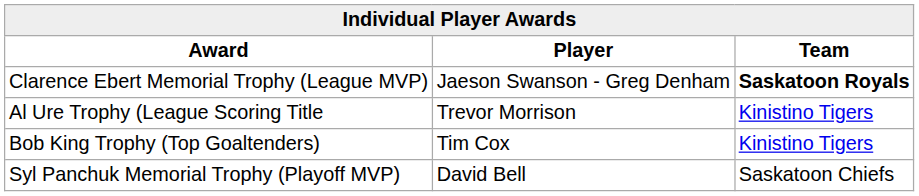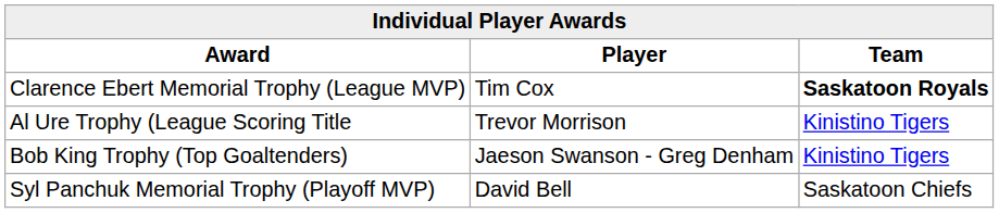 <table align=left border="1" cellpadding="3" cellspacing="1" bgcolor="#ffffff" style="border: 1px #aaaaaa solid; border-collapse: collapse;">
 <tr>
 <td align="center" bgcolor="#eeeeee" colspan=4 style="border-bottom:1px #aaaaaa solid;"><strong>Individual Player Awards</strong></td>
 </tr>
 <tr>
 <th>Award</th>
 <th>Player</th>
 <th>Team</th>
 </tr>
 <tr align="left">
 <td>Clarence Ebert Memorial Trophy (League MVP)</td>
-<td>Jaeson Swanson - Greg Denham</td>
+<td>Tim Cox</td>
 <td><strong>Saskatoon Royals</strong></td>
 </tr>
 <tr align="left">
 <td>Al Ure Trophy (League Scoring Title</td>
 <td>Trevor Morrison</td>
 <td><a href='#'>Kinistino Tigers</a></td>
 </tr>
 <tr align="left">
 <td>Bob King Trophy (Top Goaltenders)</td>
-<td>Tim Cox</td>
+<td>Jaeson Swanson - Greg Denham</td>
 <td><a href='#'>Kinistino Tigers</a></td>
 </tr>
 <tr align="left">
 <td>Syl Panchuk Memorial Trophy (Playoff MVP)</td>
 <td>David Bell</td>
 <td>Saskatoon Chiefs</td>
 </tr>
 </table>
